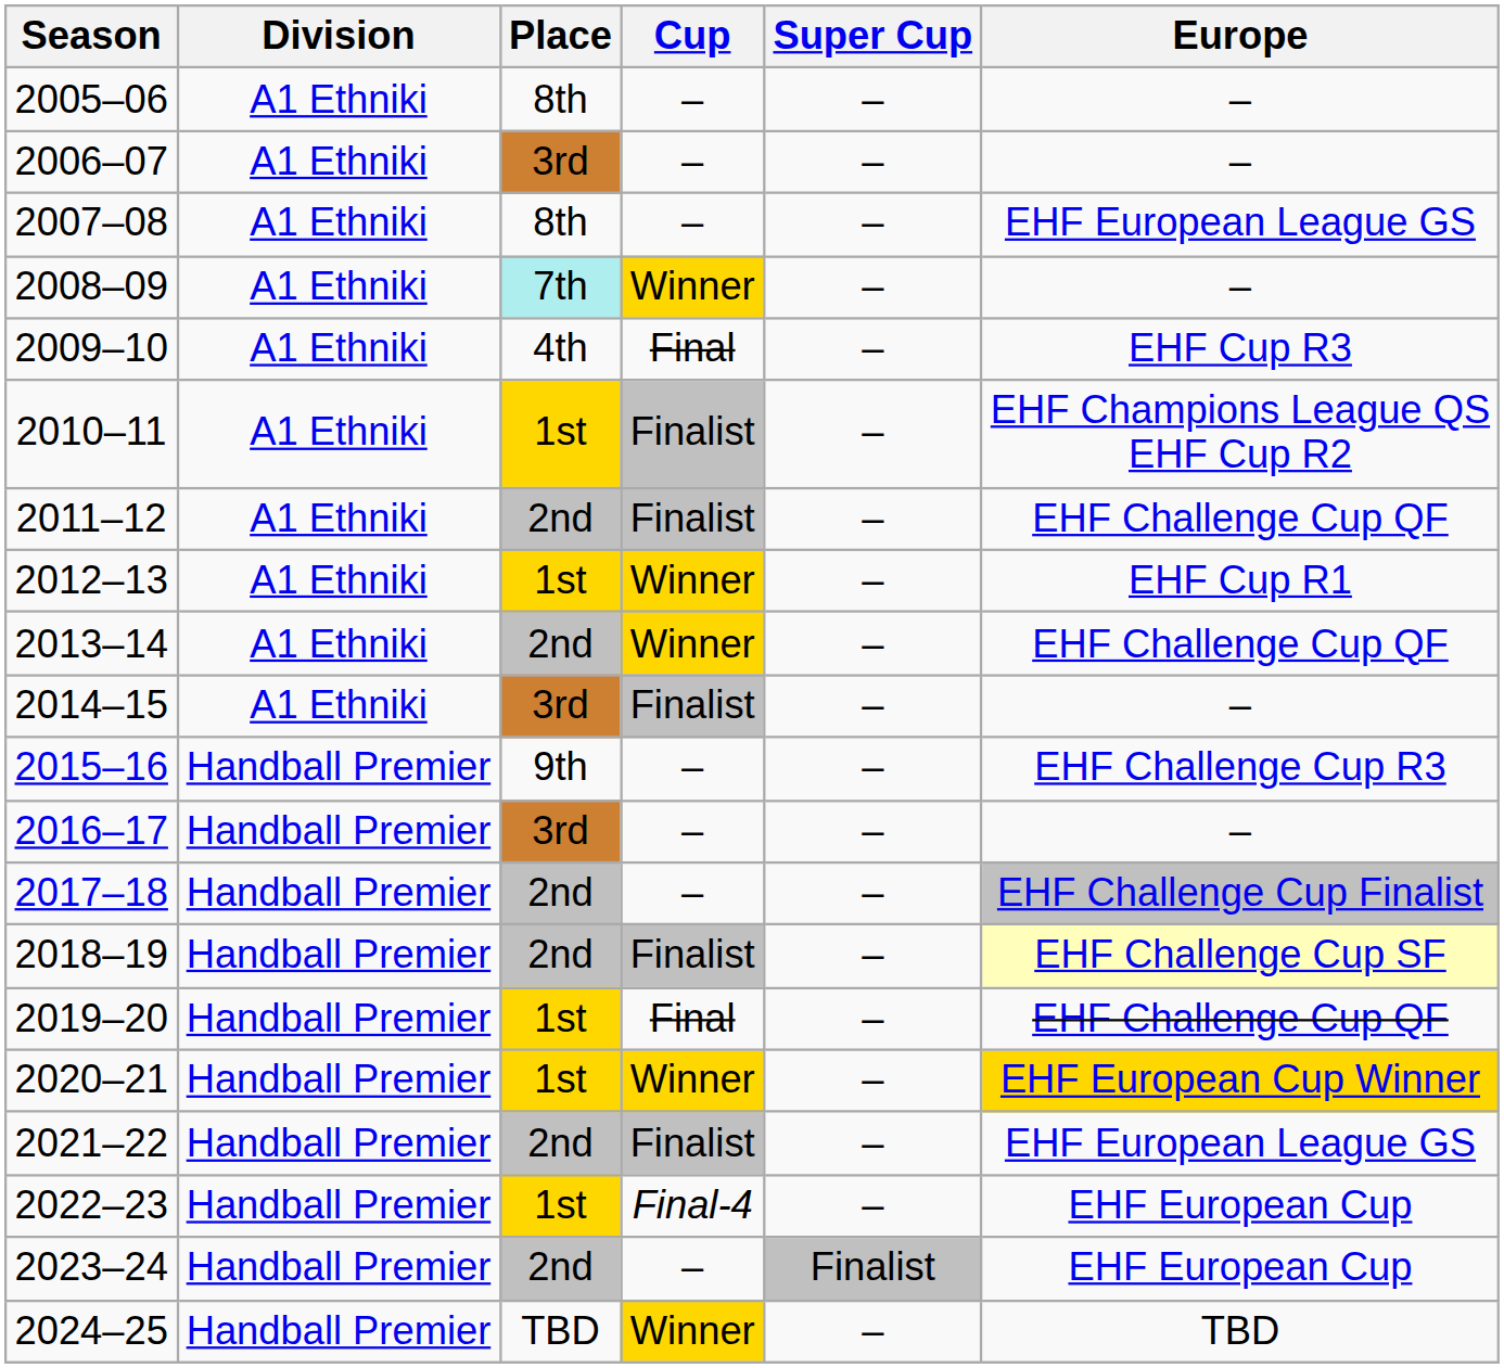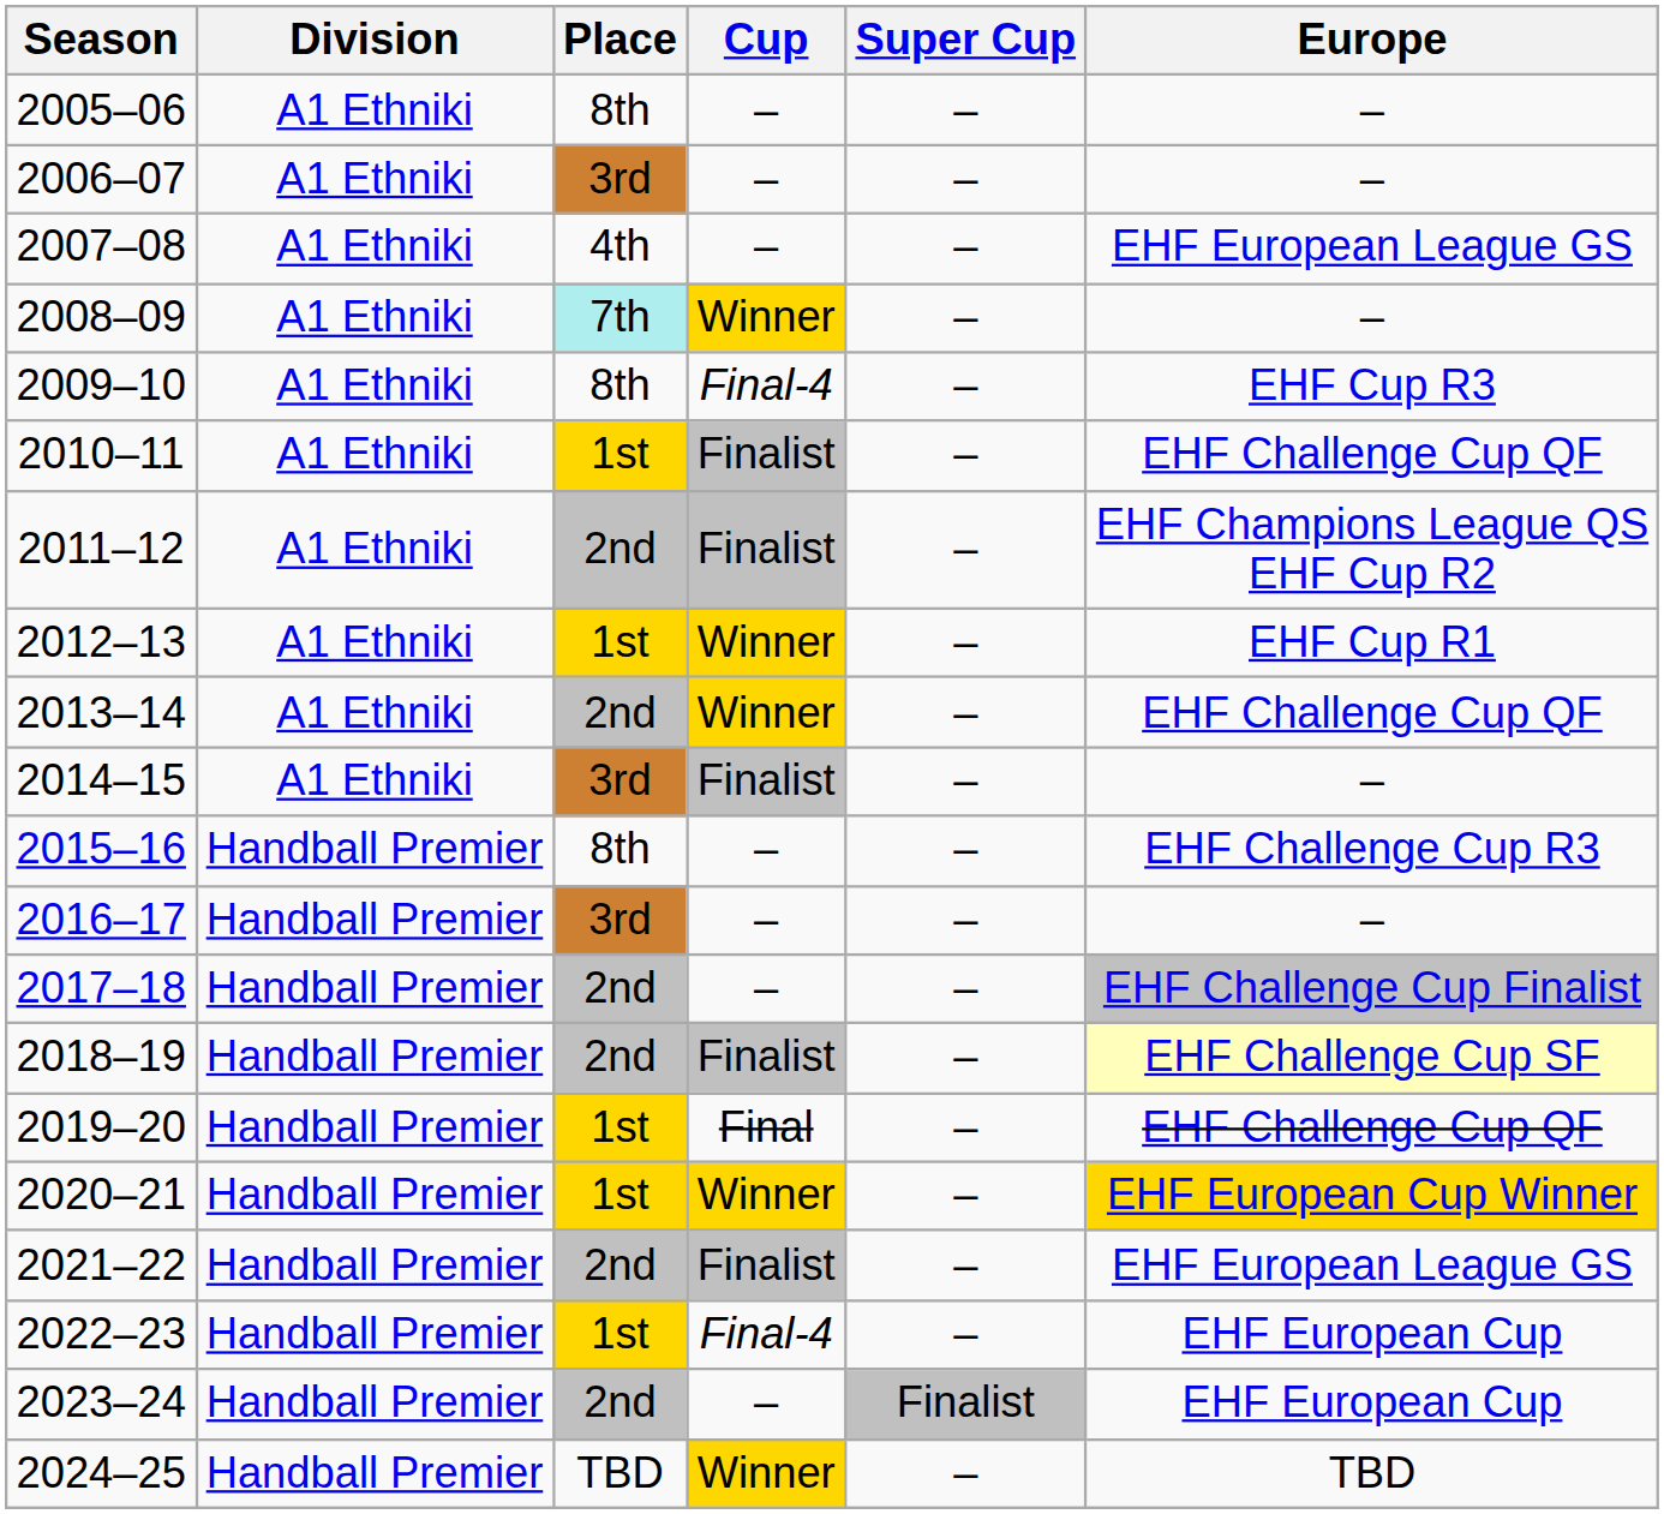 <table class="wikitable" style="text-align:center">
 <tr>
 <th>Season</th>
 <th>Division</th>
 <th>Place</th>
 <th><a href='#'>Cup</a></th>
 <th><a href='#'> Super Cup</a></th>
 <th>Europe</th>
 </tr>
 <tr>
 <td>2005–06</td>
 <td><a href='#'>A1 Ethniki</a></td>
 <td>8th</td>
 <td>–</td>
 <td>–</td>
 <td>–</td>
 </tr>
 <tr>
 <td>2006–07</td>
 <td><a href='#'>A1 Ethniki</a></td>
 <td bgcolor="#cd7f32">3rd</td>
 <td>–</td>
 <td>–</td>
 <td>–</td>
 </tr>
 <tr>
 <td>2007–08</td>
 <td><a href='#'>A1 Ethniki</a></td>
-<td>8th</td>
+<td>4th</td>
 <td>–</td>
 <td>–</td>
 <td bgcolor=><a href='#'>EHF European League GS</a></td>
 </tr>
 <tr>
 <td>2008–09</td>
 <td><a href='#'>A1 Ethniki</a></td>
 <td style="background: paleturquoise;">7th</td>
 <td bgcolor="gold">Winner</td>
 <td>–</td>
 <td>–</td>
 </tr>
 <tr>
 <td>2009–10</td>
 <td><a href='#'>A1 Ethniki</a></td>
-<td>4th</td>
-<td><s>Final</s></td>
+<td>8th</td>
+<td><em>Final-4</em></td>
 <td>–</td>
 <td><a href='#'>EHF Cup R3</a></td>
 </tr>
 <tr>
 <td>2010–11</td>
 <td><a href='#'>A1 Ethniki</a></td>
 <td bgcolor="gold">1st</td>
 <td bgcolor="silver">Finalist</td>
 <td>–</td>
-<td><a href='#'>EHF Champions League QS</a> <br> <a href='#'>EHF Cup R2</a></td>
+<td><a href='#'>EHF Challenge Cup QF</a></td>
 </tr>
 <tr>
 <td>2011–12</td>
 <td><a href='#'>A1 Ethniki</a></td>
 <td bgcolor="silver">2nd</td>
 <td bgcolor="silver">Finalist</td>
 <td>–</td>
-<td><a href='#'>EHF Challenge Cup QF</a></td>
+<td><a href='#'>EHF Champions League QS</a> <br> <a href='#'>EHF Cup R2</a></td>
 </tr>
 <tr>
 <td>2012–13</td>
 <td><a href='#'>A1 Ethniki</a></td>
 <td bgcolor="gold">1st</td>
 <td bgcolor="gold">Winner</td>
 <td>–</td>
 <td><a href='#'>EHF Cup R1</a></td>
 </tr>
 <tr>
 <td>2013–14</td>
 <td><a href='#'>A1 Ethniki</a></td>
 <td bgcolor="silver">2nd</td>
 <td bgcolor="gold">Winner</td>
 <td>–</td>
 <td><a href='#'>EHF Challenge Cup QF</a></td>
 </tr>
 <tr>
 <td>2014–15</td>
 <td><a href='#'>A1 Ethniki</a></td>
 <td bgcolor="#cd7f32">3rd</td>
 <td bgcolor="silver">Finalist</td>
 <td>–</td>
 <td>–</td>
 </tr>
 <tr>
 <td><a href='#'>2015–16</a></td>
 <td><a href='#'>Handball Premier</a></td>
-<td>9th</td>
+<td>8th</td>
 <td>–</td>
 <td>–</td>
 <td><a href='#'>EHF Challenge Cup R3</a></td>
 </tr>
 <tr>
 <td><a href='#'>2016–17</a></td>
 <td><a href='#'>Handball Premier</a></td>
 <td bgcolor="#cd7f32">3rd</td>
 <td>–</td>
 <td>–</td>
 <td>–</td>
 </tr>
 <tr>
 <td><a href='#'>2017–18</a></td>
 <td><a href='#'>Handball Premier</a></td>
 <td bgcolor="silver">2nd</td>
 <td>–</td>
 <td>–</td>
 <td bgcolor="silver"><a href='#'>EHF Challenge Cup Finalist</a></td>
 </tr>
 <tr>
 <td>2018–19</td>
 <td><a href='#'>Handball Premier</a></td>
 <td bgcolor="silver">2nd</td>
 <td bgcolor="silver">Finalist</td>
 <td>–</td>
 <td bgcolor="#ffffbb"><a href='#'>EHF Challenge Cup SF</a></td>
 </tr>
 <tr>
 <td>2019–20</td>
 <td><a href='#'>Handball Premier</a></td>
 <td bgcolor="gold">1st</td>
 <td><s>Final</s></td>
 <td>–</td>
 <td><s><a href='#'>EHF Challenge Cup QF</a></s></td>
 </tr>
 <tr>
 <td>2020–21</td>
 <td><a href='#'>Handball Premier</a></td>
 <td bgcolor="gold">1st</td>
 <td bgcolor="gold">Winner</td>
 <td>–</td>
 <td bgcolor="gold"><a href='#'>EHF European Cup Winner</a></td>
 </tr>
 <tr>
 <td>2021–22</td>
 <td><a href='#'>Handball Premier</a></td>
 <td bgcolor="silver">2nd</td>
 <td bgcolor="silver">Finalist</td>
 <td>–</td>
 <td bgcolor=><a href='#'>EHF European League GS</a></td>
 </tr>
 <tr>
 <td>2022–23</td>
 <td><a href='#'>Handball Premier</a></td>
 <td bgcolor="gold">1st</td>
 <td bgcolor=><em>Final-4</em></td>
 <td>–</td>
 <td bgcolor=><a href='#'>EHF European Cup</a></td>
 </tr>
 <tr>
 <td>2023–24</td>
 <td><a href='#'>Handball Premier</a></td>
 <td bgcolor="silver">2nd</td>
 <td bgcolor=>–</td>
 <td bgcolor="silver">Finalist</td>
 <td bgcolor=><a href='#'>EHF European Cup</a></td>
 </tr>
 <tr>
 <td>2024–25</td>
 <td><a href='#'>Handball Premier</a></td>
 <td bgcolor=>TBD</td>
 <td bgcolor="gold">Winner</td>
 <td bgcolor=>–</td>
 <td bgcolor=>TBD</td>
 </tr>
 <tr>
 </tr>
 </table>
